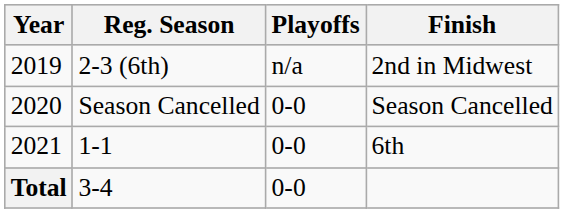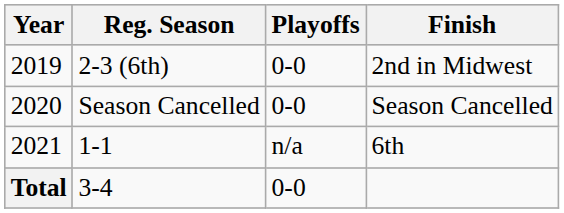 <table class="wikitable">
 <tr>
 <th>Year</th>
 <th>Reg. Season</th>
 <th>Playoffs</th>
 <th>Finish</th>
 </tr>
 <tr>
 <td>2019</td>
 <td>2-3 (6th)</td>
-<td>n/a</td>
+<td>0-0</td>
 <td>2nd in Midwest</td>
 </tr>
 <tr>
 <td>2020</td>
 <td>Season Cancelled</td>
 <td>0-0</td>
 <td>Season Cancelled</td>
 </tr>
 <tr>
 <td>2021</td>
 <td>1-1</td>
-<td>0-0</td>
+<td>n/a</td>
 <td>6th</td>
 </tr>
 <tr>
 <th>Total</th>
 <td>3-4</td>
 <td>0-0</td>
 <td></td>
 </tr>
 </table>
